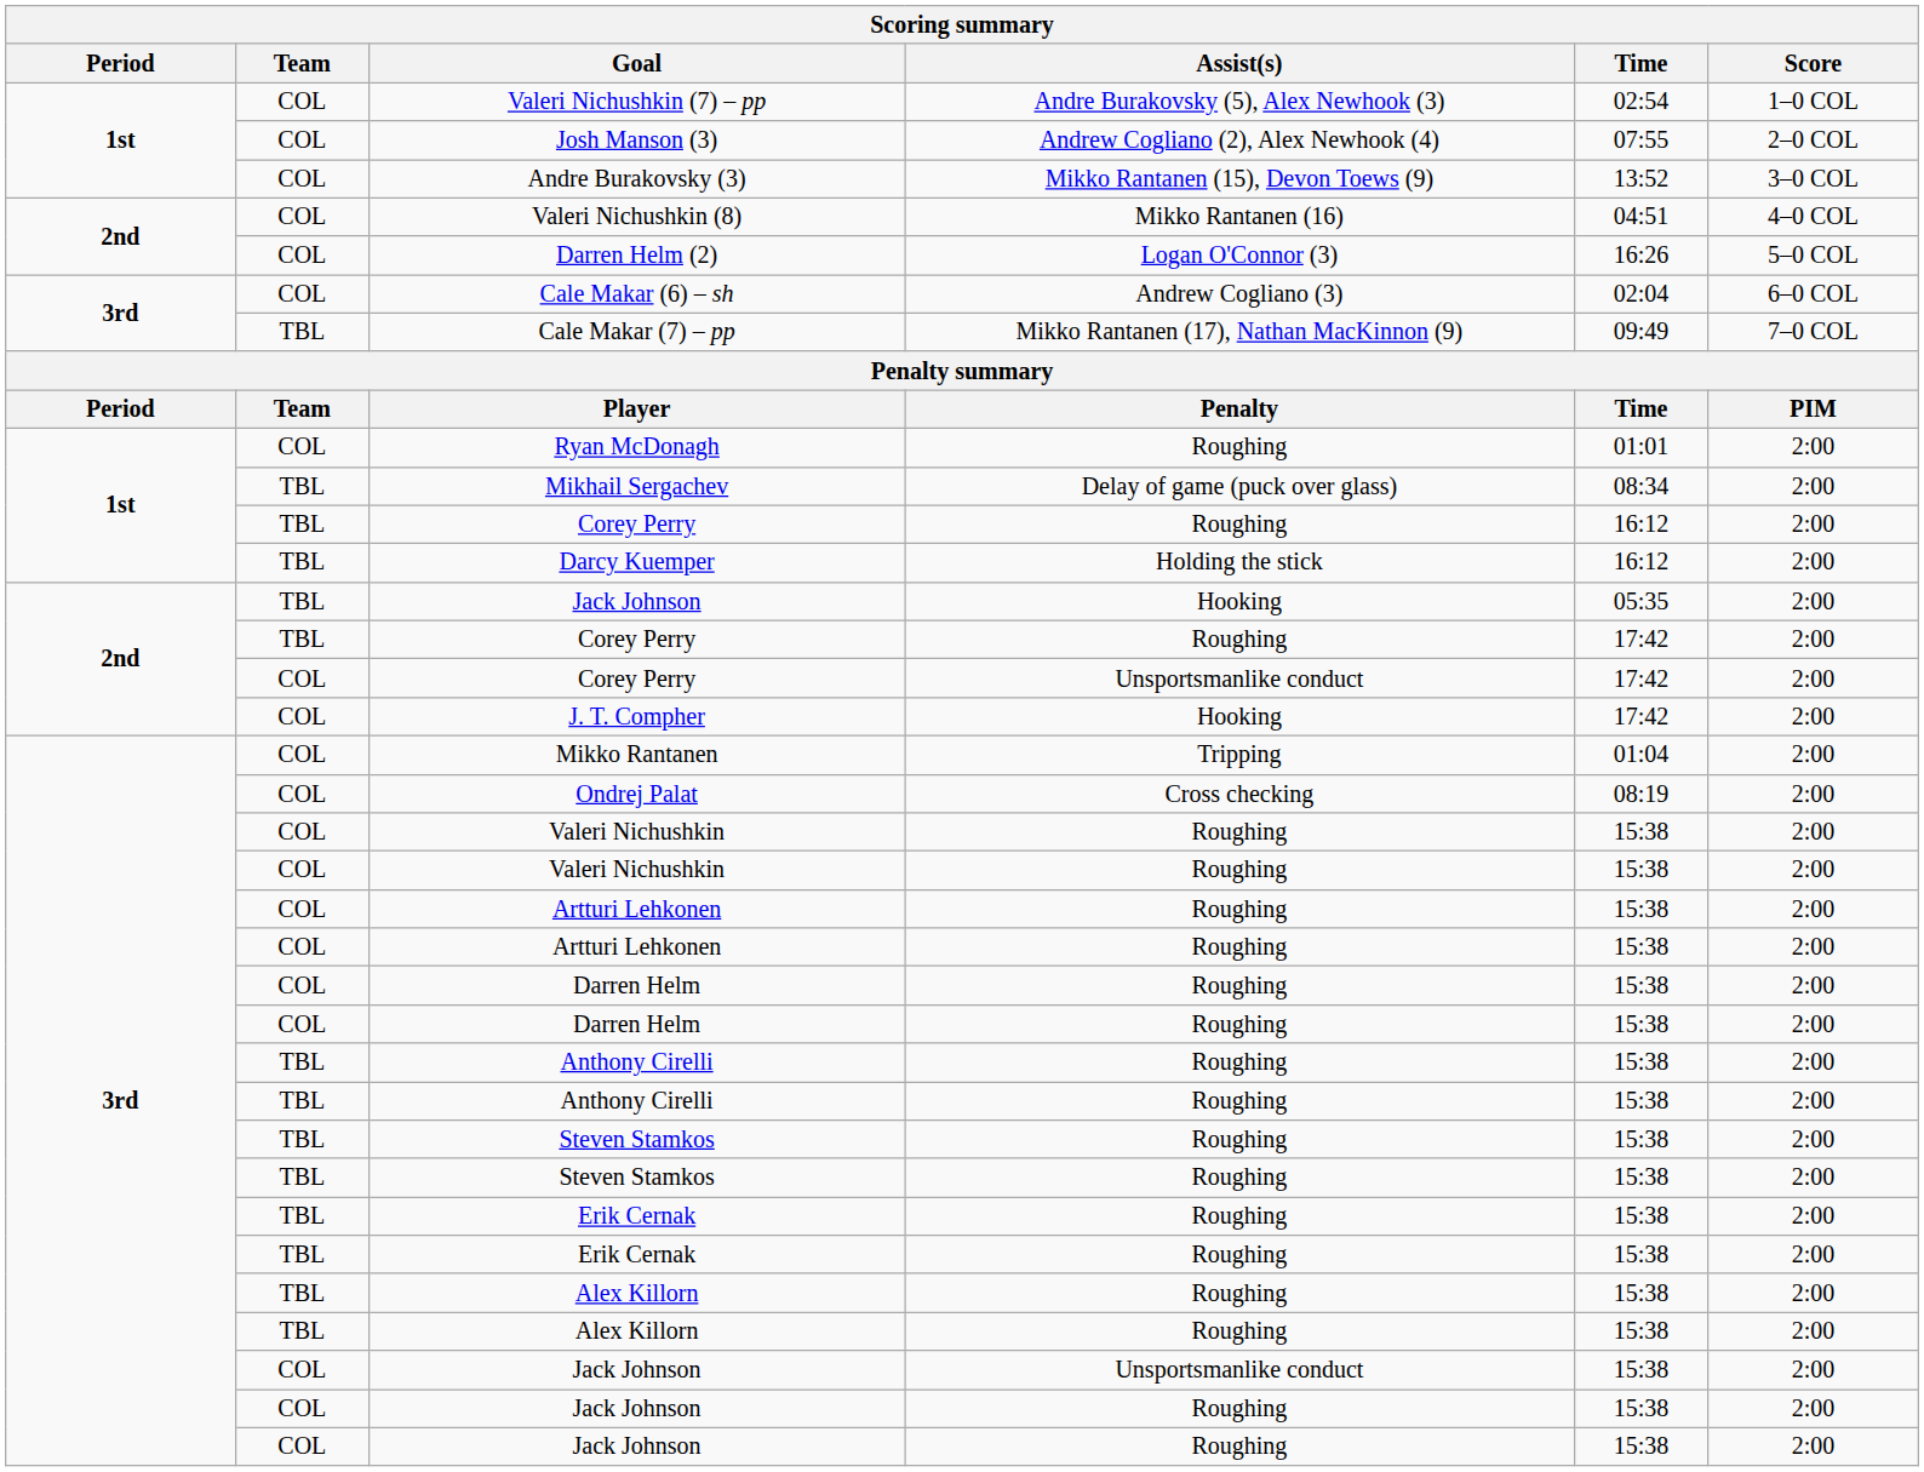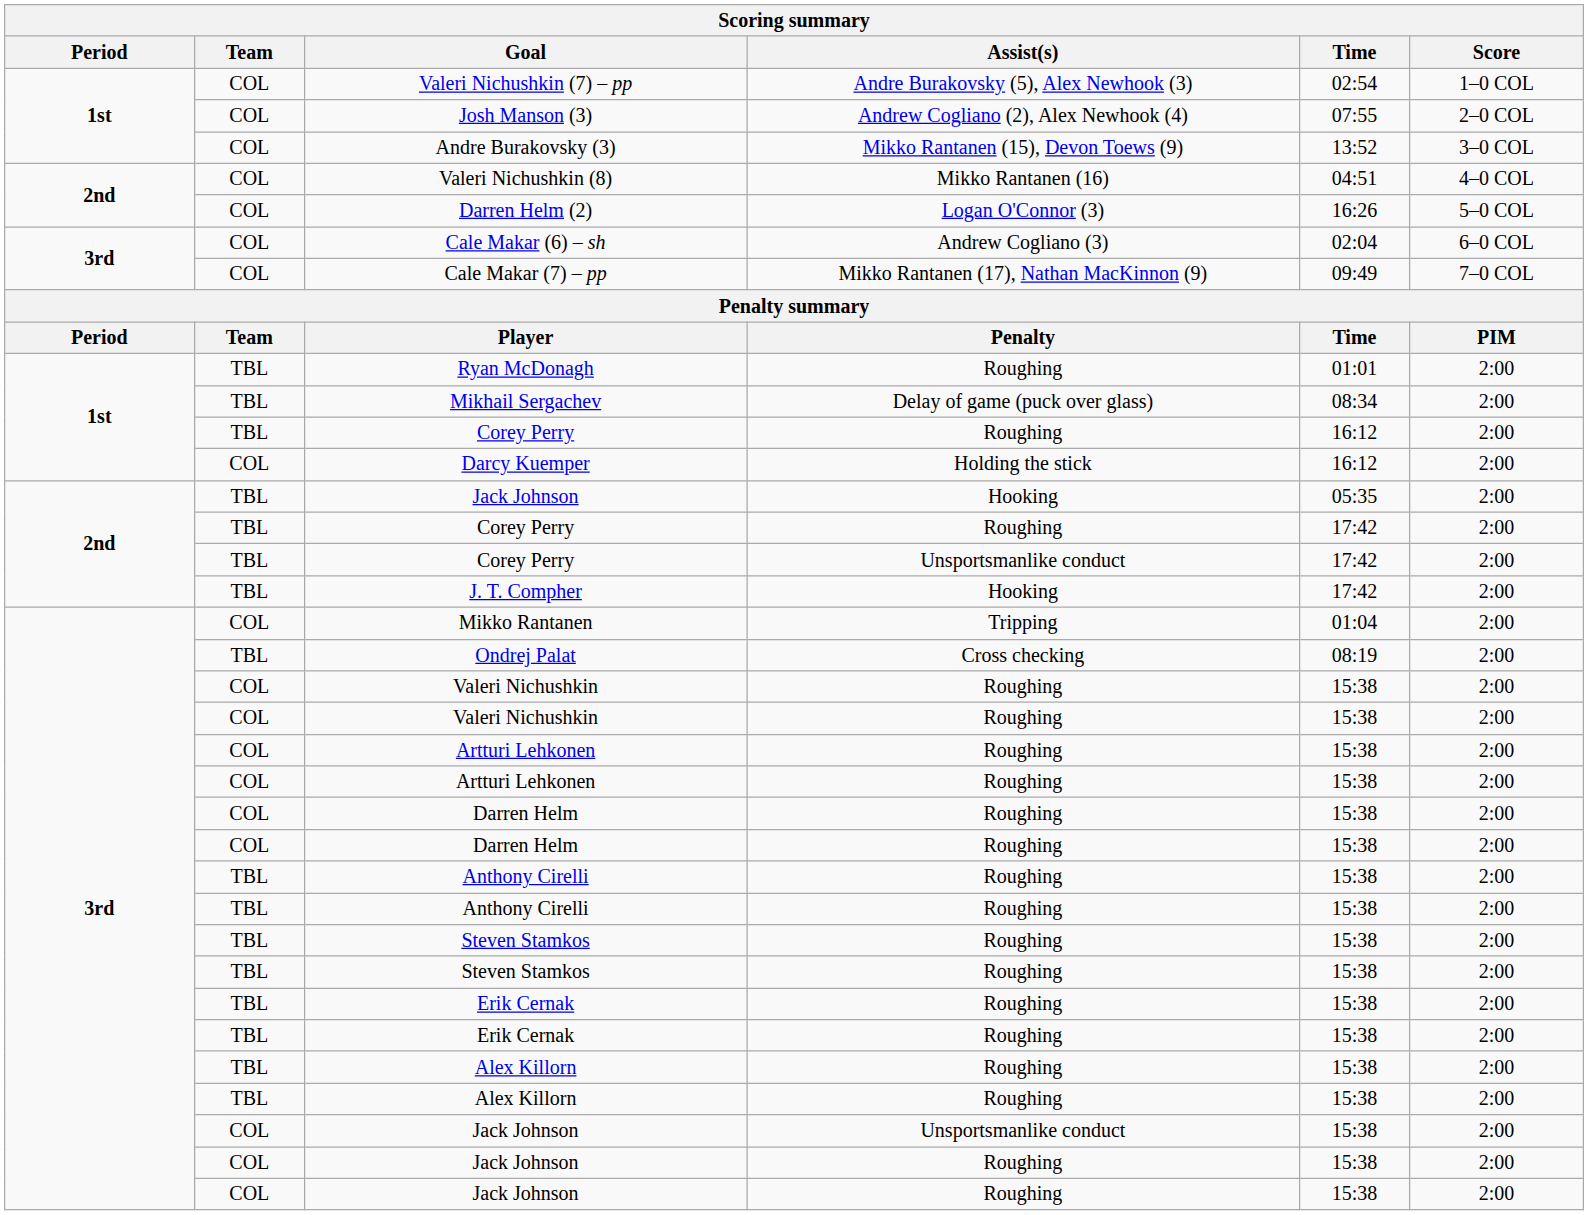 <table style="width:100%;" class="wikitable">
 <tr>
 <th colspan="6">Scoring summary</th>
 </tr>
 <tr>
 <th style="width:12%;">Period</th>
 <th style="width:7%;">Team</th>
 <th style="width:28%;">Goal</th>
 <th style="width:35%;">Assist(s)</th>
 <th style="width:7%;">Time</th>
 <th style="width:11%;">Score</th>
 </tr>
 <tr style="text-align:center;">
 <td rowspan ="3"><strong>1st</strong></td>
 <td>COL</td>
 <td><a href='#'>Valeri Nichushkin</a> (7) – <em>pp</em></td>
 <td><a href='#'>Andre Burakovsky</a> (5), <a href='#'>Alex Newhook</a> (3)</td>
 <td>02:54</td>
 <td>1–0 COL</td>
 </tr>
 <tr style="text-align:center;">
 <td>COL</td>
 <td><a href='#'>Josh Manson</a> (3)</td>
 <td><a href='#'>Andrew Cogliano</a> (2), Alex Newhook (4)</td>
 <td>07:55</td>
 <td>2–0 COL</td>
 </tr>
 <tr style="text-align:center;">
 <td>COL</td>
 <td>Andre Burakovsky (3)</td>
 <td><a href='#'>Mikko Rantanen</a> (15), <a href='#'>Devon Toews</a> (9)</td>
 <td>13:52</td>
 <td>3–0 COL</td>
 </tr>
 <tr style="text-align:center;">
 <td rowspan="2"><strong>2nd</strong></td>
 <td>COL</td>
 <td>Valeri Nichushkin (8)</td>
 <td>Mikko Rantanen (16)</td>
 <td>04:51</td>
 <td>4–0 COL</td>
 </tr>
 <tr style="text-align:center;">
 <td>COL</td>
 <td><a href='#'>Darren Helm</a> (2)</td>
 <td><a href='#'>Logan O'Connor</a> (3)</td>
 <td>16:26</td>
 <td>5–0 COL</td>
 </tr>
 <tr style="text-align:center;">
 <td rowspan="2"><strong>3rd</strong></td>
 <td>COL</td>
 <td><a href='#'>Cale Makar</a> (6) – <em>sh</em></td>
 <td>Andrew Cogliano (3)</td>
 <td>02:04</td>
 <td>6–0 COL</td>
 </tr>
 <tr style="text-align:center;">
-<td>TBL</td>
+<td>COL</td>
 <td>Cale Makar (7) – <em>pp</em></td>
 <td>Mikko Rantanen (17), <a href='#'>Nathan MacKinnon</a> (9)</td>
 <td>09:49</td>
 <td>7–0 COL</td>
 </tr>
 <tr>
 <th colspan="6">Penalty summary</th>
 </tr>
 <tr>
 <th style="width:12%;">Period</th>
 <th style="width:7%;">Team</th>
 <th style="width:28%;">Player</th>
 <th style="width:35%;">Penalty</th>
 <th style="width:7%;">Time</th>
 <th style="width:11%;">PIM</th>
 </tr>
 <tr style="text-align:center;">
 <td rowspan="4"><strong>1st</strong></td>
-<td>COL</td>
+<td>TBL</td>
 <td><a href='#'>Ryan McDonagh</a></td>
 <td>Roughing</td>
 <td>01:01</td>
 <td>2:00</td>
 </tr>
 <tr style="text-align:center;">
 <td>TBL</td>
 <td><a href='#'>Mikhail Sergachev</a></td>
 <td>Delay of game (puck over glass)</td>
 <td>08:34</td>
 <td>2:00</td>
 </tr>
 <tr style="text-align:center;">
 <td>TBL</td>
 <td><a href='#'>Corey Perry</a></td>
 <td>Roughing</td>
 <td>16:12</td>
 <td>2:00</td>
 </tr>
 <tr style="text-align:center;">
-<td>TBL</td>
+<td>COL</td>
 <td><a href='#'>Darcy Kuemper</a></td>
 <td>Holding the stick</td>
 <td>16:12</td>
 <td>2:00</td>
 </tr>
 <tr style="text-align:center;">
 <td rowspan="4"><strong>2nd</strong></td>
 <td>TBL</td>
 <td><a href='#'>Jack Johnson</a></td>
 <td>Hooking</td>
 <td>05:35</td>
 <td>2:00</td>
 </tr>
 <tr style="text-align:center;">
 <td>TBL</td>
 <td>Corey Perry</td>
 <td>Roughing</td>
 <td>17:42</td>
 <td>2:00</td>
 </tr>
 <tr style="text-align:center;">
-<td>COL</td>
+<td>TBL</td>
 <td>Corey Perry</td>
 <td>Unsportsmanlike conduct</td>
 <td>17:42</td>
 <td>2:00</td>
 </tr>
 <tr style="text-align:center;">
-<td>COL</td>
+<td>TBL</td>
 <td><a href='#'>J. T. Compher</a></td>
 <td>Hooking</td>
 <td>17:42</td>
 <td>2:00</td>
 </tr>
 <tr style="text-align:center;">
 <td rowspan="19"><strong>3rd</strong></td>
 <td>COL</td>
 <td>Mikko Rantanen</td>
 <td>Tripping</td>
 <td>01:04</td>
 <td>2:00</td>
 </tr>
 <tr style="text-align:center;">
-<td>COL</td>
+<td>TBL</td>
 <td><a href='#'>Ondrej Palat</a></td>
 <td>Cross checking</td>
 <td>08:19</td>
 <td>2:00</td>
 </tr>
 <tr style="text-align:center;">
 <td>COL</td>
 <td>Valeri Nichushkin</td>
 <td>Roughing</td>
 <td>15:38</td>
 <td>2:00</td>
 </tr>
 <tr style="text-align:center;">
 <td>COL</td>
 <td>Valeri Nichushkin</td>
 <td>Roughing</td>
 <td>15:38</td>
 <td>2:00</td>
 </tr>
 <tr style="text-align:center;">
 <td>COL</td>
 <td><a href='#'>Artturi Lehkonen</a></td>
 <td>Roughing</td>
 <td>15:38</td>
 <td>2:00</td>
 </tr>
 <tr style="text-align:center;">
 <td>COL</td>
 <td>Artturi Lehkonen</td>
 <td>Roughing</td>
 <td>15:38</td>
 <td>2:00</td>
 </tr>
 <tr style="text-align:center;">
 <td>COL</td>
 <td>Darren Helm</td>
 <td>Roughing</td>
 <td>15:38</td>
 <td>2:00</td>
 </tr>
 <tr style="text-align:center;">
 <td>COL</td>
 <td>Darren Helm</td>
 <td>Roughing</td>
 <td>15:38</td>
 <td>2:00</td>
 </tr>
 <tr style="text-align:center;">
 <td>TBL</td>
 <td><a href='#'>Anthony Cirelli</a></td>
 <td>Roughing</td>
 <td>15:38</td>
 <td>2:00</td>
 </tr>
 <tr style="text-align:center;">
 <td>TBL</td>
 <td>Anthony Cirelli</td>
 <td>Roughing</td>
 <td>15:38</td>
 <td>2:00</td>
 </tr>
 <tr style="text-align:center;">
 <td>TBL</td>
 <td><a href='#'>Steven Stamkos</a></td>
 <td>Roughing</td>
 <td>15:38</td>
 <td>2:00</td>
 </tr>
 <tr style="text-align:center;">
 <td>TBL</td>
 <td>Steven Stamkos</td>
 <td>Roughing</td>
 <td>15:38</td>
 <td>2:00</td>
 </tr>
 <tr style="text-align:center;">
 <td>TBL</td>
 <td><a href='#'>Erik Cernak</a></td>
 <td>Roughing</td>
 <td>15:38</td>
 <td>2:00</td>
 </tr>
 <tr style="text-align:center;">
 <td>TBL</td>
 <td>Erik Cernak</td>
 <td>Roughing</td>
 <td>15:38</td>
 <td>2:00</td>
 </tr>
 <tr style="text-align:center;">
 <td>TBL</td>
 <td><a href='#'>Alex Killorn</a></td>
 <td>Roughing</td>
 <td>15:38</td>
 <td>2:00</td>
 </tr>
 <tr style="text-align:center;">
 <td>TBL</td>
 <td>Alex Killorn</td>
 <td>Roughing</td>
 <td>15:38</td>
 <td>2:00</td>
 </tr>
 <tr style="text-align:center;">
 <td>COL</td>
 <td>Jack Johnson</td>
 <td>Unsportsmanlike conduct</td>
 <td>15:38</td>
 <td>2:00</td>
 </tr>
 <tr style="text-align:center;">
 <td>COL</td>
 <td>Jack Johnson</td>
 <td>Roughing</td>
 <td>15:38</td>
 <td>2:00</td>
 </tr>
 <tr style="text-align:center;">
 <td>COL</td>
 <td>Jack Johnson</td>
 <td>Roughing</td>
 <td>15:38</td>
 <td>2:00</td>
 </tr>
 </table>
